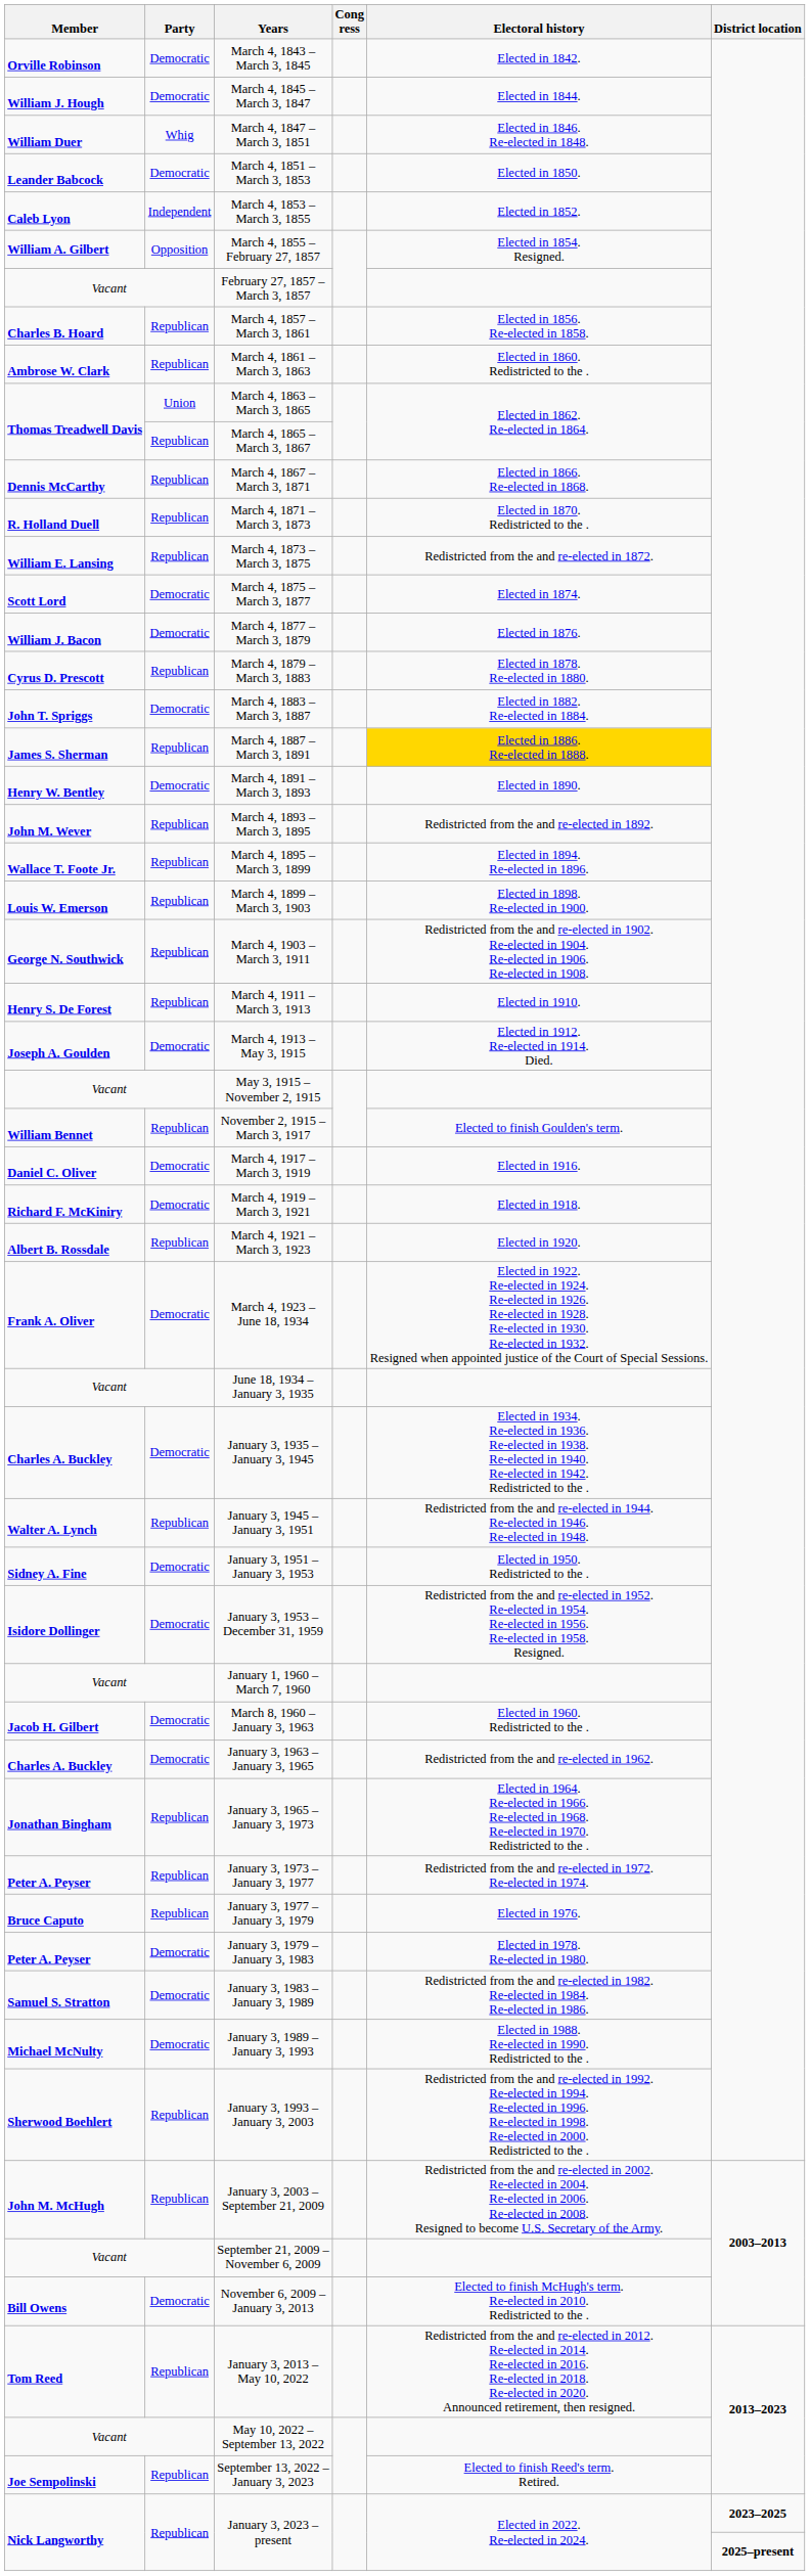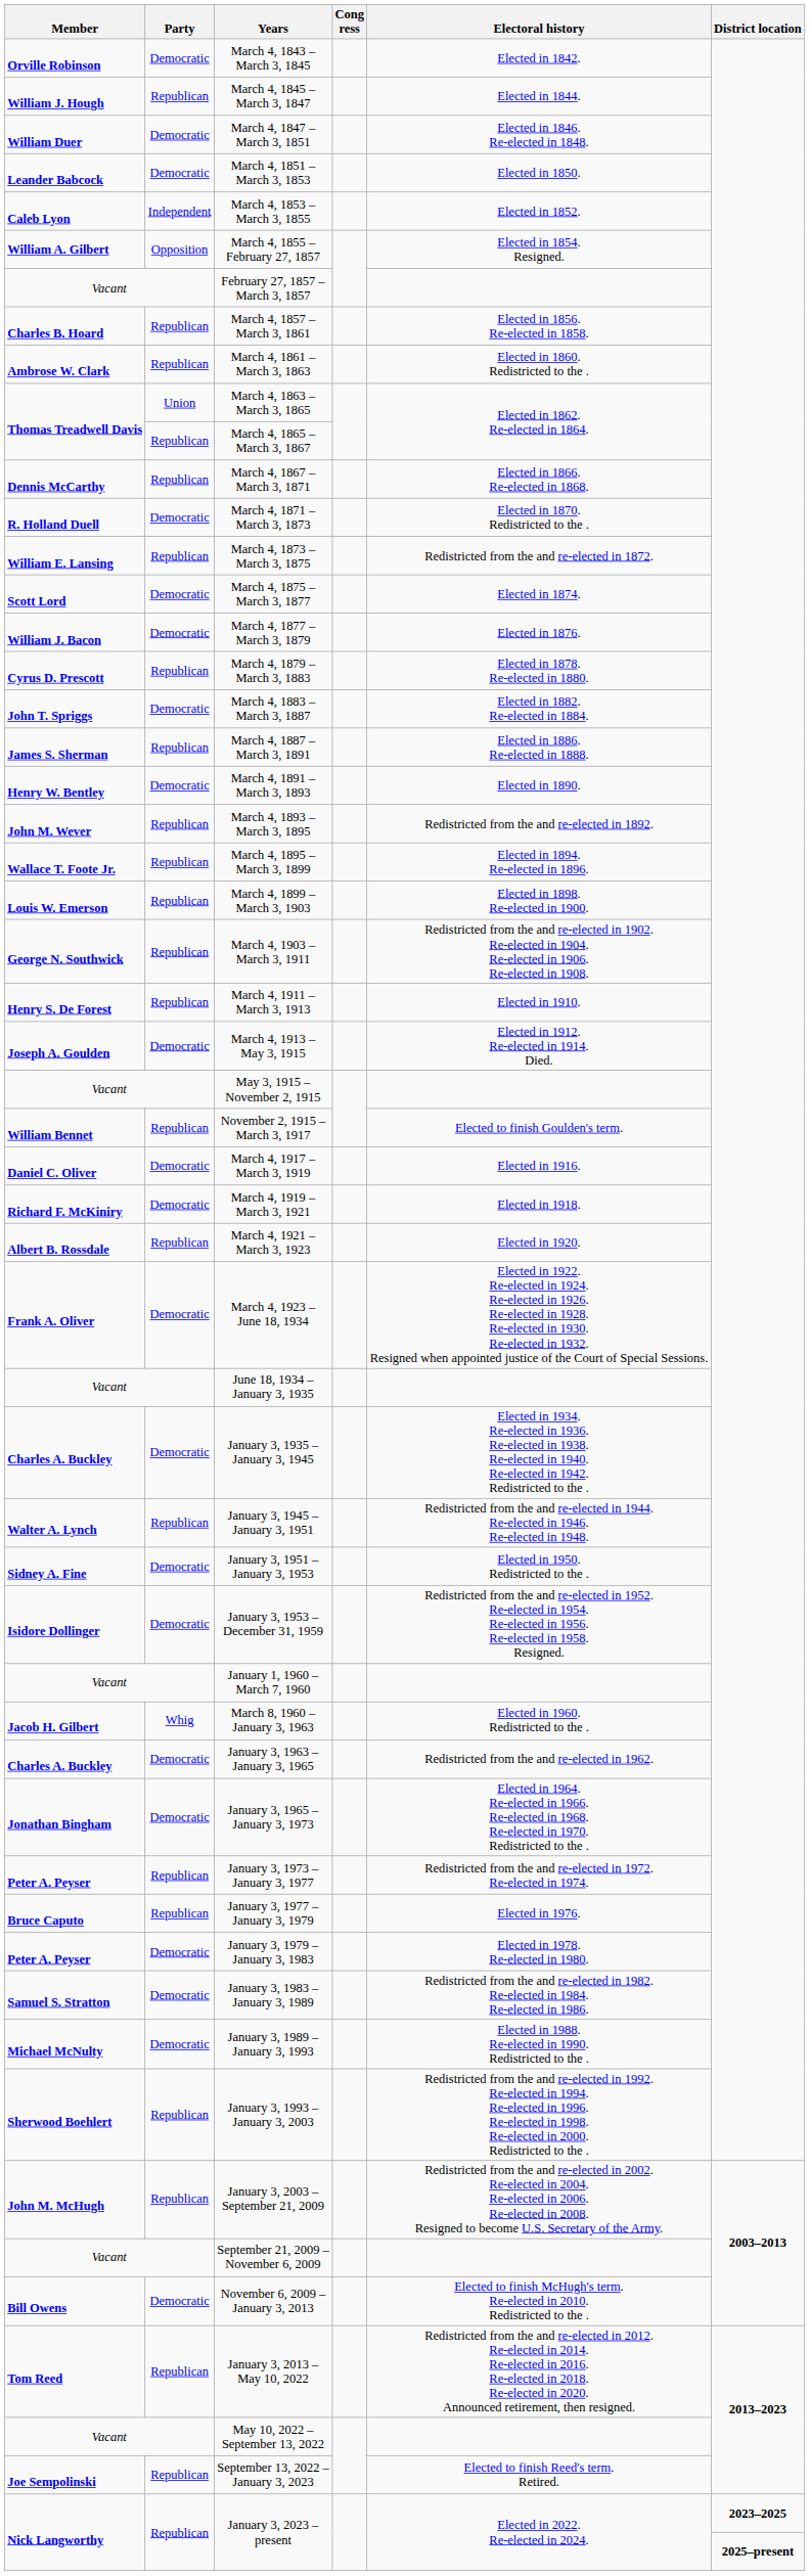 <table class=wikitable style="text-align:center">
 <tr valign=bottom>
 <th>Member</th>
 <th>Party</th>
 <th>Years</th>
 <th>Cong<br>ress</th>
 <th>Electoral history</th>
 <th>District location</th>
 </tr>
 <tr style="height:3em">
 <td align=left><br><strong><a href='#'>Orville Robinson</a></strong><br></td>
 <td><a href='#'>Democratic</a></td>
 <td nowrap>March 4, 1843 –<br>March 3, 1845</td>
 <td></td>
 <td><a href='#'>Elected in 1842</a>.<br></td>
 </tr>
 <tr style="height:3em">
 <td align=left><br><strong><a href='#'>William J. Hough</a></strong><br></td>
-<td><a href='#'>Democratic</a></td>
+<td><a href='#'>Republican</a></td>
 <td nowrap>March 4, 1845 –<br>March 3, 1847</td>
 <td></td>
 <td><a href='#'>Elected in 1844</a>.<br></td>
 </tr>
 <tr style="height:3em">
 <td align=left><br><strong><a href='#'>William Duer</a></strong><br></td>
-<td><a href='#'>Whig</a></td>
+<td><a href='#'>Democratic</a></td>
 <td nowrap>March 4, 1847 –<br>March 3, 1851</td>
 <td></td>
 <td><a href='#'>Elected in 1846</a>.<br><a href='#'>Re-elected in 1848</a>.<br></td>
 </tr>
 <tr style="height:3em">
 <td align=left><br><strong><a href='#'>Leander Babcock</a></strong><br></td>
 <td><a href='#'>Democratic</a></td>
 <td nowrap>March 4, 1851 –<br>March 3, 1853</td>
 <td></td>
 <td><a href='#'>Elected in 1850</a>.<br></td>
 </tr>
 <tr style="height:3em">
 <td align=left><br><strong><a href='#'>Caleb Lyon</a></strong><br></td>
 <td><a href='#'>Independent</a></td>
 <td nowrap>March 4, 1853 –<br>March 3, 1855</td>
 <td></td>
 <td><a href='#'>Elected in 1852</a>.<br></td>
 </tr>
 <tr style="height:3em">
 <td align=left><strong><a href='#'>William A. Gilbert</a></strong><br></td>
 <td><a href='#'>Opposition</a></td>
 <td nowrap>March 4, 1855 –<br>February 27, 1857</td>
 <td rowspan=2></td>
 <td><a href='#'>Elected in 1854</a>.<br>Resigned.</td>
 </tr>
 <tr style="height:3em">
 <td colspan=2><em>Vacant</em></td>
 <td nowrap>February 27, 1857 –<br>March 3, 1857</td>
 <td></td>
 </tr>
 <tr style="height:3em">
 <td align=left><br><strong><a href='#'>Charles B. Hoard</a></strong><br></td>
 <td><a href='#'>Republican</a></td>
 <td nowrap>March 4, 1857 –<br>March 3, 1861</td>
 <td></td>
 <td><a href='#'>Elected in 1856</a>.<br><a href='#'>Re-elected in 1858</a>.<br></td>
 </tr>
 <tr style="height:3em">
 <td align=left><br><strong><a href='#'>Ambrose W. Clark</a></strong><br></td>
 <td><a href='#'>Republican</a></td>
 <td nowrap>March 4, 1861 –<br>March 3, 1863</td>
 <td></td>
 <td><a href='#'>Elected in 1860</a>.<br>Redistricted to the .</td>
 </tr>
 <tr style="height:3em">
 <td align=left rowspan=2><br><strong><a href='#'>Thomas Treadwell Davis</a></strong><br></td>
 <td><a href='#'>Union</a></td>
 <td nowrap>March 4, 1863 –<br>March 3, 1865</td>
 <td rowspan=2></td>
 <td rowspan=2><a href='#'>Elected in 1862</a>.<br><a href='#'>Re-elected in 1864</a>.<br></td>
 </tr>
 <tr style="height:3em">
 <td><a href='#'>Republican</a></td>
 <td nowrap>March 4, 1865 –<br>March 3, 1867</td>
 </tr>
 <tr style="height:3em">
 <td align=left><br><strong><a href='#'>Dennis McCarthy</a></strong><br></td>
 <td><a href='#'>Republican</a></td>
 <td nowrap>March 4, 1867 –<br>March 3, 1871</td>
 <td></td>
 <td><a href='#'>Elected in 1866</a>.<br><a href='#'>Re-elected in 1868</a>.<br></td>
 </tr>
 <tr style="height:3em">
 <td align=left><br><strong><a href='#'>R. Holland Duell</a></strong><br></td>
-<td><a href='#'>Republican</a></td>
+<td><a href='#'>Democratic</a></td>
 <td nowrap>March 4, 1871 –<br>March 3, 1873</td>
 <td></td>
 <td><a href='#'>Elected in 1870</a>.<br>Redistricted to the .</td>
 </tr>
 <tr style="height:3em">
 <td align=left><br><strong><a href='#'>William E. Lansing</a></strong><br></td>
 <td><a href='#'>Republican</a></td>
 <td nowrap>March 4, 1873 –<br>March 3, 1875</td>
 <td></td>
 <td>Redistricted from the  and <a href='#'>re-elected in 1872</a>.<br></td>
 </tr>
 <tr style="height:3em">
 <td align=left><br><strong><a href='#'>Scott Lord</a></strong><br></td>
 <td><a href='#'>Democratic</a></td>
 <td nowrap>March 4, 1875 –<br>March 3, 1877</td>
 <td></td>
 <td><a href='#'>Elected in 1874</a>.<br></td>
 </tr>
 <tr style="height:3em">
 <td align=left><br><strong><a href='#'>William J. Bacon</a></strong><br></td>
 <td><a href='#'>Democratic</a></td>
 <td nowrap>March 4, 1877 –<br>March 3, 1879</td>
 <td></td>
 <td><a href='#'>Elected in 1876</a>.<br></td>
 </tr>
 <tr style="height:3em">
 <td align=left><br><strong><a href='#'>Cyrus D. Prescott</a></strong><br></td>
 <td><a href='#'>Republican</a></td>
 <td nowrap>March 4, 1879 –<br>March 3, 1883</td>
 <td></td>
 <td><a href='#'>Elected in 1878</a>.<br><a href='#'>Re-elected in 1880</a>.<br></td>
 </tr>
 <tr style="height:3em">
 <td align=left><br><strong><a href='#'>John T. Spriggs</a></strong><br></td>
 <td><a href='#'>Democratic</a></td>
 <td nowrap>March 4, 1883 –<br>March 3, 1887</td>
 <td></td>
 <td><a href='#'>Elected in 1882</a>.<br><a href='#'>Re-elected in 1884</a>.<br></td>
 </tr>
 <tr style="height:3em">
 <td align=left><br><strong><a href='#'>James S. Sherman</a></strong><br></td>
 <td><a href='#'>Republican</a></td>
 <td nowrap>March 4, 1887 –<br>March 3, 1891</td>
 <td></td>
-<td style="background: gold;"><a href='#'>Elected in 1886</a>.<br><a href='#'>Re-elected in 1888</a>.<br></td>
+<td><a href='#'>Elected in 1886</a>.<br><a href='#'>Re-elected in 1888</a>.<br></td>
 </tr>
 <tr style="height:3em">
 <td align=left><br><strong><a href='#'>Henry W. Bentley</a></strong><br></td>
 <td><a href='#'>Democratic</a></td>
 <td nowrap>March 4, 1891 –<br>March 3, 1893</td>
 <td></td>
 <td><a href='#'>Elected in 1890</a>.<br></td>
 </tr>
 <tr style="height:3em">
 <td align=left><br><strong><a href='#'>John M. Wever</a></strong><br></td>
 <td><a href='#'>Republican</a></td>
 <td nowrap>March 4, 1893 –<br>March 3, 1895</td>
 <td></td>
 <td>Redistricted from the  and <a href='#'>re-elected in 1892</a>.<br></td>
 </tr>
 <tr style="height:3em">
 <td align=left><br><strong><a href='#'>Wallace T. Foote Jr.</a></strong><br></td>
 <td><a href='#'>Republican</a></td>
 <td nowrap>March 4, 1895 –<br>March 3, 1899</td>
 <td></td>
 <td><a href='#'>Elected in 1894</a>.<br><a href='#'>Re-elected in 1896</a>.<br></td>
 </tr>
 <tr style="height:3em">
 <td align=left><br><strong><a href='#'>Louis W. Emerson</a></strong><br></td>
 <td><a href='#'>Republican</a></td>
 <td nowrap>March 4, 1899 –<br>March 3, 1903</td>
 <td></td>
 <td><a href='#'>Elected in 1898</a>.<br><a href='#'>Re-elected in 1900</a>.<br></td>
 </tr>
 <tr style="height:3em">
 <td align=left><br><strong><a href='#'>George N. Southwick</a></strong><br></td>
 <td><a href='#'>Republican</a></td>
 <td nowrap>March 4, 1903 –<br>March 3, 1911</td>
 <td></td>
 <td>Redistricted from the  and <a href='#'>re-elected in 1902</a>.<br><a href='#'>Re-elected in 1904</a>.<br><a href='#'>Re-elected in 1906</a>.<br><a href='#'>Re-elected in 1908</a>.<br></td>
 </tr>
 <tr style="height:3em">
 <td align=left><br><strong><a href='#'>Henry S. De Forest</a></strong><br></td>
 <td><a href='#'>Republican</a></td>
 <td nowrap>March 4, 1911 –<br>March 3, 1913</td>
 <td></td>
 <td><a href='#'>Elected in 1910</a>.<br></td>
 </tr>
 <tr style="height:3em">
 <td align=left><br><strong><a href='#'>Joseph A. Goulden</a></strong><br></td>
 <td><a href='#'>Democratic</a></td>
 <td nowrap>March 4, 1913 –<br>May 3, 1915</td>
 <td></td>
 <td><a href='#'>Elected in 1912</a>.<br><a href='#'>Re-elected in 1914</a>.<br>Died.</td>
 </tr>
 <tr style="height:3em">
 <td colspan=2><em>Vacant</em></td>
 <td nowrap>May 3, 1915 –<br>November 2, 1915</td>
 <td rowspan=2></td>
 <td></td>
 </tr>
 <tr style="height:3em">
 <td align=left><br><strong><a href='#'>William Bennet</a></strong><br></td>
 <td><a href='#'>Republican</a></td>
 <td nowrap>November 2, 1915 –<br>March 3, 1917</td>
 <td><a href='#'>Elected to finish Goulden's term</a>.<br></td>
 </tr>
 <tr style="height:3em">
 <td align=left><br><strong><a href='#'>Daniel C. Oliver</a></strong><br></td>
 <td><a href='#'>Democratic</a></td>
 <td nowrap>March 4, 1917 –<br>March 3, 1919</td>
 <td></td>
 <td><a href='#'>Elected in 1916</a>.<br></td>
 </tr>
 <tr style="height:3em">
 <td align=left><br><strong><a href='#'>Richard F. McKiniry</a></strong><br></td>
 <td><a href='#'>Democratic</a></td>
 <td nowrap>March 4, 1919 –<br>March 3, 1921</td>
 <td></td>
 <td><a href='#'>Elected in 1918</a>.<br></td>
 </tr>
 <tr style="height:3em">
 <td align=left><br><strong><a href='#'>Albert B. Rossdale</a></strong><br></td>
 <td><a href='#'>Republican</a></td>
 <td nowrap>March 4, 1921 –<br>March 3, 1923</td>
 <td></td>
 <td><a href='#'>Elected in 1920</a>.<br></td>
 </tr>
 <tr style="height:3em">
 <td align=left><br><strong><a href='#'>Frank A. Oliver</a></strong><br></td>
 <td><a href='#'>Democratic</a></td>
 <td nowrap>March 4, 1923 –<br>June 18, 1934</td>
 <td></td>
 <td><a href='#'>Elected in 1922</a>.<br><a href='#'>Re-elected in 1924</a>.<br><a href='#'>Re-elected in 1926</a>.<br><a href='#'>Re-elected in 1928</a>.<br><a href='#'>Re-elected in 1930</a>.<br><a href='#'>Re-elected in 1932</a>.<br>Resigned when appointed justice of the Court of Special Sessions.</td>
 </tr>
 <tr style="height:3em">
 <td colspan=2><em>Vacant</em></td>
 <td nowrap>June 18, 1934 –<br>January 3, 1935</td>
 <td></td>
 <td></td>
 </tr>
 <tr style="height:3em">
 <td align=left><br><strong><a href='#'>Charles A. Buckley</a></strong><br></td>
 <td><a href='#'>Democratic</a></td>
 <td nowrap>January 3, 1935 –<br>January 3, 1945</td>
 <td></td>
 <td><a href='#'>Elected in 1934</a>.<br><a href='#'>Re-elected in 1936</a>.<br><a href='#'>Re-elected in 1938</a>.<br><a href='#'>Re-elected in 1940</a>.<br><a href='#'>Re-elected in 1942</a>.<br>Redistricted to the .</td>
 </tr>
 <tr style="height:3em">
 <td align=left><br><strong><a href='#'>Walter A. Lynch</a></strong><br></td>
 <td><a href='#'>Republican</a></td>
 <td nowrap>January 3, 1945 –<br>January 3, 1951</td>
 <td></td>
 <td>Redistricted from the  and <a href='#'>re-elected in 1944</a>.<br><a href='#'>Re-elected in 1946</a>.<br><a href='#'>Re-elected in 1948</a>.<br></td>
 </tr>
 <tr style="height:3em">
 <td align=left><br><strong><a href='#'>Sidney A. Fine</a></strong><br></td>
 <td><a href='#'>Democratic</a></td>
 <td nowrap>January 3, 1951 –<br>January 3, 1953</td>
 <td></td>
 <td><a href='#'>Elected in 1950</a>.<br>Redistricted to the .</td>
 </tr>
 <tr style="height:3em">
 <td align=left><br><strong><a href='#'>Isidore Dollinger</a></strong><br></td>
 <td><a href='#'>Democratic</a></td>
 <td nowrap>January 3, 1953 –<br>December 31, 1959</td>
 <td></td>
 <td nowrap>Redistricted from the  and <a href='#'>re-elected in 1952</a>.<br><a href='#'>Re-elected in 1954</a>.<br><a href='#'>Re-elected in 1956</a>.<br><a href='#'>Re-elected in 1958</a>.<br>Resigned.</td>
 </tr>
 <tr style="height:3em">
 <td colspan=2><em>Vacant</em></td>
 <td nowrap>January 1, 1960 –<br>March 7, 1960</td>
 <td></td>
 <td></td>
 </tr>
 <tr style="height:3em">
 <td align=left><br><strong><a href='#'>Jacob H. Gilbert</a></strong><br></td>
-<td><a href='#'>Democratic</a></td>
+<td><a href='#'>Whig</a></td>
 <td nowrap>March 8, 1960 –<br>January 3, 1963</td>
 <td></td>
 <td><a href='#'>Elected in 1960</a>.<br>Redistricted to the .</td>
 </tr>
 <tr style="height:3em">
 <td align=left><br><strong><a href='#'>Charles A. Buckley</a></strong><br></td>
 <td><a href='#'>Democratic</a></td>
 <td nowrap>January 3, 1963 –<br>January 3, 1965</td>
 <td></td>
 <td>Redistricted from the  and <a href='#'>re-elected in 1962</a>.<br></td>
 </tr>
 <tr style="height:3em">
 <td align=left><br><strong><a href='#'>Jonathan Bingham</a></strong><br></td>
-<td><a href='#'>Republican</a></td>
+<td><a href='#'>Democratic</a></td>
 <td nowrap>January 3, 1965 –<br>January 3, 1973</td>
 <td></td>
 <td><a href='#'>Elected in 1964</a>.<br><a href='#'>Re-elected in 1966</a>.<br><a href='#'>Re-elected in 1968</a>.<br><a href='#'>Re-elected in 1970</a>.<br>Redistricted to the .</td>
 </tr>
 <tr style="height:3em">
 <td align=left><br><strong><a href='#'>Peter A. Peyser</a></strong><br></td>
 <td><a href='#'>Republican</a></td>
 <td nowrap>January 3, 1973 –<br>January 3, 1977</td>
 <td></td>
 <td>Redistricted from the  and <a href='#'>re-elected in 1972</a>.<br><a href='#'>Re-elected in 1974</a>.<br></td>
 </tr>
 <tr style="height:3em">
 <td align=left><br><strong><a href='#'>Bruce Caputo</a></strong><br></td>
 <td><a href='#'>Republican</a></td>
 <td nowrap>January 3, 1977 –<br>January 3, 1979</td>
 <td></td>
 <td><a href='#'>Elected in 1976</a>.<br></td>
 </tr>
 <tr style="height:3em">
 <td align=left><br><strong><a href='#'>Peter A. Peyser</a></strong><br></td>
 <td><a href='#'>Democratic</a></td>
 <td nowrap>January 3, 1979 –<br>January 3, 1983</td>
 <td></td>
 <td><a href='#'>Elected in 1978</a>.<br><a href='#'>Re-elected in 1980</a>.<br></td>
 </tr>
 <tr style="height:3em">
 <td align=left><br><strong><a href='#'>Samuel S. Stratton</a></strong><br></td>
 <td><a href='#'>Democratic</a></td>
 <td nowrap>January 3, 1983 –<br>January 3, 1989</td>
 <td></td>
 <td>Redistricted from the and <a href='#'>re-elected in 1982</a>.<br><a href='#'>Re-elected in 1984</a>.<br><a href='#'>Re-elected in 1986</a>.<br></td>
 </tr>
 <tr style="height:3em">
 <td align=left><br><strong><a href='#'>Michael McNulty</a></strong><br></td>
 <td><a href='#'>Democratic</a></td>
 <td nowrap>January 3, 1989 –<br>January 3, 1993</td>
 <td></td>
 <td><a href='#'>Elected in 1988</a>.<br><a href='#'>Re-elected in 1990</a>.<br>Redistricted to the .</td>
 </tr>
 <tr style="height:3em">
 <td align=left><br><strong><a href='#'>Sherwood Boehlert</a></strong><br></td>
 <td><a href='#'>Republican</a></td>
 <td nowrap>January 3, 1993 –<br>January 3, 2003</td>
 <td></td>
 <td nowrap>Redistricted from the  and <a href='#'>re-elected in 1992</a>.<br><a href='#'>Re-elected in 1994</a>.<br><a href='#'>Re-elected in 1996</a>.<br><a href='#'>Re-elected in 1998</a>.<br><a href='#'>Re-elected in 2000</a>.<br>Redistricted to the .</td>
 </tr>
 <tr style="height:3em">
 <td align=left><br><strong><a href='#'>John M. McHugh</a></strong><br></td>
 <td><a href='#'>Republican</a></td>
 <td nowrap>January 3, 2003 –<br>September 21, 2009</td>
 <td></td>
 <td nowrap>Redistricted from the  and <a href='#'>re-elected in 2002</a>.<br><a href='#'>Re-elected in 2004</a>.<br><a href='#'>Re-elected in 2006</a>.<br><a href='#'>Re-elected in 2008</a>.<br>Resigned to become <a href='#'>U.S. Secretary of the Army</a>.</td>
 <td rowspan=3><strong>2003–2013</strong><br></td>
 </tr>
 <tr style="height:3em">
 <td colspan=2><em>Vacant</em></td>
 <td nowrap>September 21, 2009 –<br>November 6, 2009</td>
 <td></td>
 <td></td>
 </tr>
 <tr style="height:3em">
 <td align=left><br><strong><a href='#'>Bill Owens</a></strong><br></td>
 <td><a href='#'>Democratic</a></td>
 <td nowrap>November 6, 2009 –<br>January 3, 2013</td>
 <td></td>
 <td><a href='#'>Elected to finish McHugh's term</a>.<br><a href='#'>Re-elected in 2010</a>.<br>Redistricted to the .</td>
 </tr>
 <tr style="height:3em">
 <td align=left><br><strong><a href='#'>Tom Reed</a></strong><br></td>
 <td><a href='#'>Republican</a></td>
 <td nowrap>January 3, 2013 –<br>May 10, 2022</td>
 <td></td>
 <td>Redistricted from the  and <a href='#'>re-elected in 2012</a>.<br><a href='#'>Re-elected in 2014</a>.<br><a href='#'>Re-elected in 2016</a>.<br><a href='#'>Re-elected in 2018</a>.<br><a href='#'>Re-elected in 2020</a>.<br>Announced retirement, then resigned.</td>
 <td rowspan=3><strong>2013–2023</strong><br></td>
 </tr>
 <tr style="height:3em">
 <td colspan=2><em>Vacant</em></td>
 <td nowrap>May 10, 2022 –<br>September 13, 2022</td>
 <td rowspan=2></td>
 <td></td>
 </tr>
 <tr style="height:3em">
 <td align=left><br><strong><a href='#'>Joe Sempolinski</a></strong><br></td>
 <td><a href='#'>Republican</a></td>
 <td nowrap>September 13, 2022 –<br>January 3, 2023</td>
 <td><a href='#'>Elected to finish Reed's term</a>.<br>Retired.</td>
 </tr>
 <tr style="height:3em">
 <td rowspan=2 align=left><br><strong><a href='#'>Nick Langworthy</a></strong><br></td>
 <td rowspan=2 ><a href='#'>Republican</a></td>
 <td rowspan=2>January 3, 2023 –<br>present</td>
 <td rowspan=2></td>
 <td rowspan=2><a href='#'>Elected in 2022</a>.<br><a href='#'>Re-elected in 2024</a>.</td>
 <td><strong>2023–2025</strong><br></td>
 </tr>
 <tr style="height:3em">
 <td><strong>2025–present</strong><br></td>
 </tr>
 </table>
